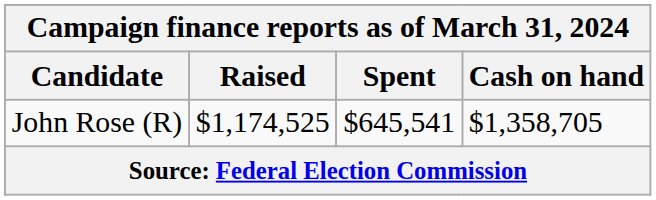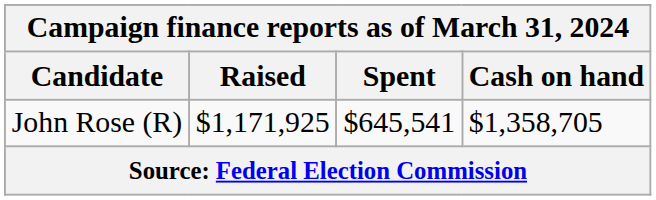 <table class="wikitable sortable">
 <tr>
 <th colspan=4>Campaign finance reports as of March 31, 2024</th>
 </tr>
 <tr style="text-align:center;">
 <th>Candidate</th>
 <th>Raised</th>
 <th>Spent</th>
 <th>Cash on hand</th>
 </tr>
 <tr>
 <td>John Rose (R)</td>
-<td>$1,174,525</td>
+<td>$1,171,925</td>
 <td>$645,541</td>
 <td>$1,358,705</td>
 </tr>
 <tr>
 <th colspan="4"><small>Source: <a href='#'>Federal Election Commission</a></small></th>
 </tr>
 </table>
